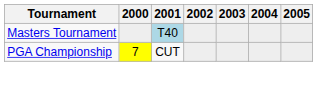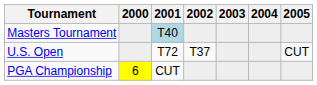 <table class="wikitable" style="font-size:95%;text-align:center;">
 <tr>
 <th>Tournament</th>
 <th>2000</th>
 <th>2001</th>
 <th>2002</th>
 <th>2003</th>
 <th>2004</th>
 <th>2005</th>
 </tr>
 <tr>
 <td align=left><a href='#'>Masters Tournament</a></td>
 <td style="background:#eeeeee;"></td>
 <td style="background: lightblue;">T40</td>
 <td style="background:#eeeeee;"></td>
 <td style="background:#eeeeee;"></td>
 <td style="background:#eeeeee;"></td>
 <td style="background:#eeeeee;"></td>
 </tr>
 <tr>
+<td align=left><a href='#'>U.S. Open</a></td>
+<td style="background:#eeeeee;"></td>
+<td>T72</td>
+<td>T37</td>
+<td style="background:#eeeeee;"></td>
+<td style="background:#eeeeee;"></td>
+<td>CUT</td>
+</tr>
+<tr>
 <td align=left><a href='#'>PGA Championship</a></td>
-<td style="background:yellow;">7</td>
+<td style="background:yellow;">6</td>
 <td>CUT</td>
 <td style="background:#eeeeee;"></td>
 <td style="background:#eeeeee;"></td>
 <td style="background:#eeeeee;"></td>
 <td style="background:#eeeeee;"></td>
 </tr>
 </table>
